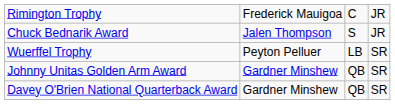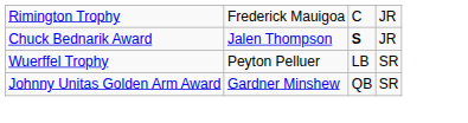 <table class="wikitable">
 <tr>
 <td><a href='#'>Rimington Trophy</a></td>
 <td>Frederick Mauigoa</td>
 <td>C</td>
 <td>JR</td>
 </tr>
 <tr>
 <td><a href='#'>Chuck Bednarik Award</a></td>
 <td><a href='#'>Jalen Thompson</a></td>
-<td>S</td>
+<td><strong>S</strong></td>
 <td>JR</td>
 </tr>
 <tr>
 <td><a href='#'>Wuerffel Trophy</a></td>
 <td>Peyton Pelluer</td>
 <td>LB</td>
 <td>SR</td>
 </tr>
 <tr>
 <td><a href='#'>Johnny Unitas Golden Arm Award</a></td>
 <td><a href='#'>Gardner Minshew</a></td>
 <td>QB</td>
 <td>SR</td>
 </tr>
-<tr>
-<td><a href='#'>Davey O'Brien National Quarterback Award</a></td>
-<td>Gardner Minshew</td>
-<td>QB</td>
-<td>SR</td>
-</tr>
 </table>
